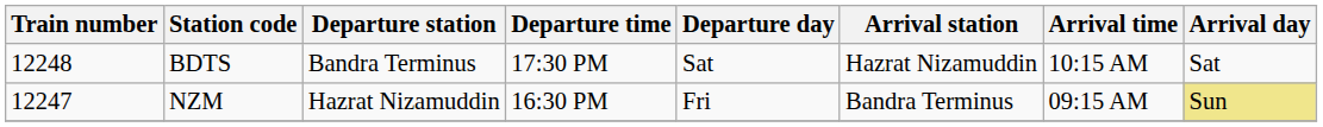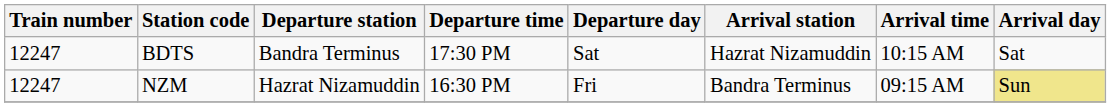 <table class="wikitable">
 <tr>
 <th>Train number</th>
 <th>Station code</th>
 <th>Departure station</th>
 <th>Departure time</th>
 <th>Departure day</th>
 <th>Arrival station</th>
 <th>Arrival time</th>
 <th>Arrival day</th>
 </tr>
 <tr>
-<td>12248</td>
+<td>12247</td>
 <td>BDTS</td>
 <td>Bandra Terminus</td>
 <td>17:30 PM</td>
 <td>Sat</td>
 <td>Hazrat Nizamuddin</td>
 <td>10:15 AM</td>
 <td>Sat</td>
 </tr>
 <tr>
 <td>12247</td>
 <td>NZM</td>
 <td>Hazrat Nizamuddin</td>
 <td>16:30 PM</td>
 <td>Fri</td>
 <td>Bandra Terminus</td>
 <td>09:15 AM</td>
 <td style="background: khaki;">Sun</td>
 </tr>
 <tr>
 </tr>
 </table>
